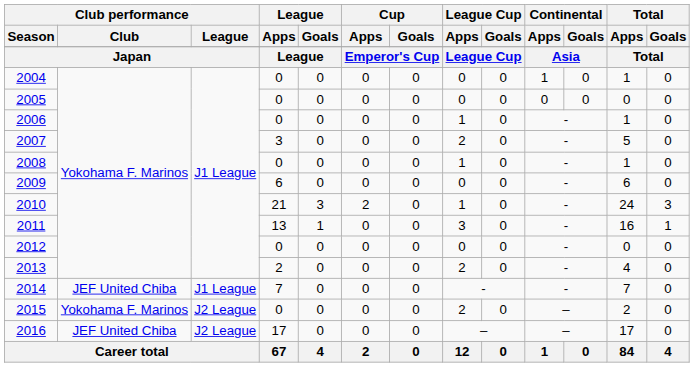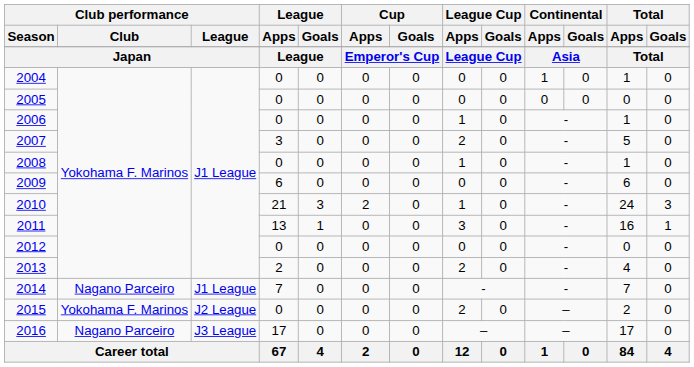 <table class="wikitable" style="text-align:center">
 <tr>
 <th colspan=3>Club performance</th>
 <th colspan=2>League</th>
 <th colspan=2>Cup</th>
 <th colspan=2>League Cup</th>
 <th colspan=2>Continental</th>
 <th colspan=2>Total</th>
 </tr>
 <tr>
 <th>Season</th>
 <th>Club</th>
 <th>League</th>
 <th>Apps</th>
 <th>Goals</th>
 <th>Apps</th>
 <th>Goals</th>
 <th>Apps</th>
 <th>Goals</th>
 <th>Apps</th>
 <th>Goals</th>
 <th>Apps</th>
 <th>Goals</th>
 </tr>
 <tr>
 </tr>
 <tr>
 <th colspan=3>Japan</th>
 <th colspan=2>League</th>
 <th colspan=2><a href='#'>Emperor's Cup</a></th>
 <th colspan=2><a href='#'>League Cup</a></th>
 <th colspan=2><a href='#'>Asia</a></th>
 <th colspan=2>Total</th>
 </tr>
 <tr>
 <td><a href='#'>2004</a></td>
 <td rowspan="10"><a href='#'>Yokohama F. Marinos</a></td>
 <td rowspan="10"><a href='#'>J1 League</a></td>
 <td>0</td>
 <td>0</td>
 <td>0</td>
 <td>0</td>
 <td>0</td>
 <td>0</td>
 <td>1</td>
 <td>0</td>
 <td>1</td>
 <td>0</td>
 </tr>
 <tr>
 <td><a href='#'>2005</a></td>
 <td>0</td>
 <td>0</td>
 <td>0</td>
 <td>0</td>
 <td>0</td>
 <td>0</td>
 <td>0</td>
 <td>0</td>
 <td>0</td>
 <td>0</td>
 </tr>
 <tr>
 <td><a href='#'>2006</a></td>
 <td>0</td>
 <td>0</td>
 <td>0</td>
 <td>0</td>
 <td>1</td>
 <td>0</td>
 <td colspan="2">-</td>
 <td>1</td>
 <td>0</td>
 </tr>
 <tr>
 <td><a href='#'>2007</a></td>
 <td>3</td>
 <td>0</td>
 <td>0</td>
 <td>0</td>
 <td>2</td>
 <td>0</td>
 <td colspan="2">-</td>
 <td>5</td>
 <td>0</td>
 </tr>
 <tr>
 <td><a href='#'>2008</a></td>
 <td>0</td>
 <td>0</td>
 <td>0</td>
 <td>0</td>
 <td>1</td>
 <td>0</td>
 <td colspan="2">-</td>
 <td>1</td>
 <td>0</td>
 </tr>
 <tr>
 <td><a href='#'>2009</a></td>
 <td>6</td>
 <td>0</td>
 <td>0</td>
 <td>0</td>
 <td>0</td>
 <td>0</td>
 <td colspan="2">-</td>
 <td>6</td>
 <td>0</td>
 </tr>
 <tr>
 <td><a href='#'>2010</a></td>
 <td>21</td>
 <td>3</td>
 <td>2</td>
 <td>0</td>
 <td>1</td>
 <td>0</td>
 <td colspan="2">-</td>
 <td>24</td>
 <td>3</td>
 </tr>
 <tr>
 <td><a href='#'>2011</a></td>
 <td>13</td>
 <td>1</td>
 <td>0</td>
 <td>0</td>
 <td>3</td>
 <td>0</td>
 <td colspan="2">-</td>
 <td>16</td>
 <td>1</td>
 </tr>
 <tr>
 <td><a href='#'>2012</a></td>
 <td>0</td>
 <td>0</td>
 <td>0</td>
 <td>0</td>
 <td>0</td>
 <td>0</td>
 <td colspan="2">-</td>
 <td>0</td>
 <td>0</td>
 </tr>
 <tr>
 <td><a href='#'>2013</a></td>
 <td>2</td>
 <td>0</td>
 <td>0</td>
 <td>0</td>
 <td>2</td>
 <td>0</td>
 <td colspan="2">-</td>
 <td>4</td>
 <td>0</td>
 </tr>
 <tr>
 <td><a href='#'>2014</a></td>
-<td><a href='#'>JEF United Chiba</a></td>
+<td rowspan="1"><a href='#'>Nagano Parceiro</a></td>
 <td><a href='#'>J1 League</a></td>
 <td>7</td>
 <td>0</td>
 <td>0</td>
 <td>0</td>
 <td colspan="2">-</td>
 <td colspan="2">-</td>
 <td>7</td>
 <td>0</td>
 </tr>
 <tr>
 <td><a href='#'>2015</a></td>
 <td><a href='#'>Yokohama F. Marinos</a></td>
 <td><a href='#'>J2 League</a></td>
 <td>0</td>
 <td>0</td>
 <td>0</td>
 <td>0</td>
 <td>2</td>
 <td>0</td>
 <td colspan="2">–</td>
 <td>2</td>
 <td>0</td>
 </tr>
 <tr>
 <td><a href='#'>2016</a></td>
-<td><a href='#'>JEF United Chiba</a></td>
-<td><a href='#'>J2 League</a></td>
+<td rowspan="1"><a href='#'>Nagano Parceiro</a></td>
+<td rowspan="1"><a href='#'>J3 League</a></td>
 <td>17</td>
 <td>0</td>
 <td>0</td>
 <td>0</td>
 <td colspan="2">–</td>
 <td colspan="2">–</td>
 <td>17</td>
 <td>0</td>
 </tr>
 <tr>
 <th colspan=3>Career total</th>
 <th>67</th>
 <th>4</th>
 <th>2</th>
 <th>0</th>
 <th>12</th>
 <th>0</th>
 <th>1</th>
 <th>0</th>
 <th>84</th>
 <th>4</th>
 </tr>
 </table>
